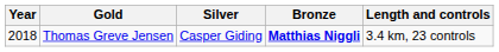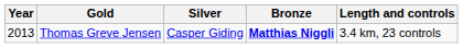 <table class="wikitable">
 <tr>
 <th>Year</th>
 <th>Gold</th>
 <th>Silver</th>
 <th>Bronze</th>
 <th>Length and controls</th>
 </tr>
 <tr>
-<td>2018</td>
+<td>2013</td>
 <td> <a href='#'>Thomas Greve Jensen</a></td>
 <td> <a href='#'>Casper Giding</a></td>
 <td><strong> <a href='#'>Matthias Niggli</a></strong></td>
 <td>3.4 km, 23 controls</td>
 </tr>
 </table>
